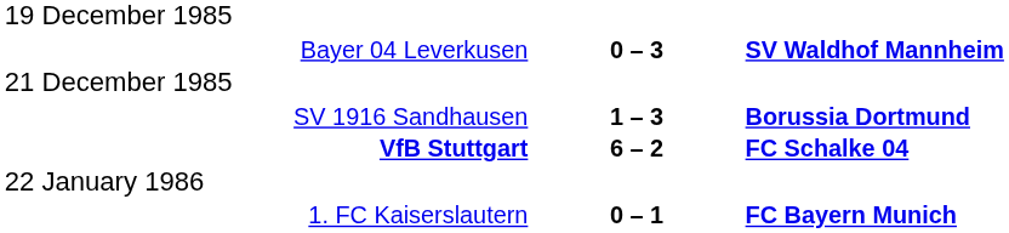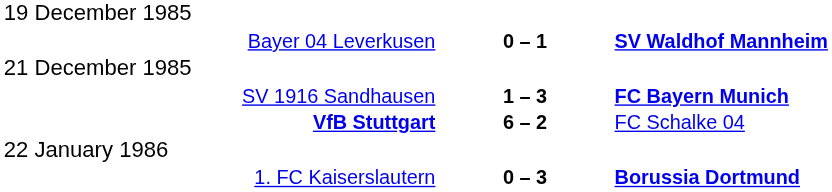 <table width=100% cellspacing=1>
 <tr>
 <th width=25%></th>
 <th width=10%></th>
 <th width=25%></th>
 <th></th>
 </tr>
 <tr>
 <td>19 December 1985</td>
 </tr>
 <tr style=font-size:90%>
 <td align=right><a href='#'>Bayer 04 Leverkusen</a></td>
-<td align=center><strong>0 – 3</strong></td>
+<td align=center><strong>0 – 1</strong></td>
 <td><strong><a href='#'>SV Waldhof Mannheim</a></strong></td>
 </tr>
 <tr>
 <td>21 December 1985</td>
 </tr>
 <tr style=font-size:90%>
 <td align=right><a href='#'>SV 1916 Sandhausen</a></td>
 <td align=center><strong>1 – 3</strong></td>
-<td><strong><a href='#'>Borussia Dortmund</a></strong></td>
+<td><strong><a href='#'>FC Bayern Munich</a></strong></td>
 </tr>
 <tr style=font-size:90%>
 <td align=right><strong><a href='#'>VfB Stuttgart</a></strong></td>
 <td align=center><strong>6 – 2</strong></td>
-<td><strong><a href='#'>FC Schalke 04</a></strong></td>
+<td><a href='#'>FC Schalke 04</a></td>
 </tr>
 <tr>
 <td>22 January 1986</td>
 </tr>
 <tr style=font-size:90%>
 <td align=right><a href='#'>1. FC Kaiserslautern</a></td>
-<td align=center><strong>0 – 1</strong></td>
-<td><strong><a href='#'>FC Bayern Munich</a></strong></td>
+<td align=center><strong>0 – 3</strong></td>
+<td><strong><a href='#'>Borussia Dortmund</a></strong></td>
 </tr>
 </table>
